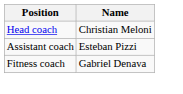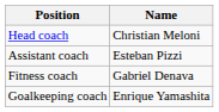 <table class="wikitable">
 <tr>
 <th>Position</th>
 <th>Name</th>
 </tr>
 <tr>
 <td><a href='#'>Head coach</a></td>
 <td> Christian Meloni</td>
 </tr>
 <tr>
 <td>Assistant coach</td>
 <td> Esteban Pizzi</td>
 </tr>
 <tr>
 <td>Fitness coach</td>
 <td> Gabriel Denava</td>
 </tr>
+<tr>
+<td>Goalkeeping coach</td>
+<td> Enrique Yamashita</td>
+</tr>
 </table>
